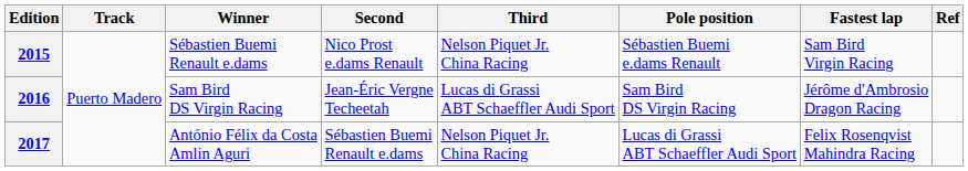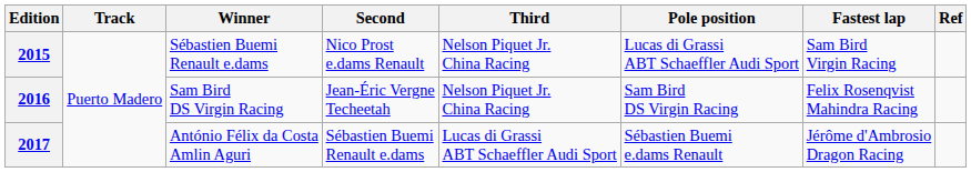 <table Class = "wikitable" style = "font-size: 90%;">
 <tr>
 <th>Edition</th>
 <th>Track</th>
 <th>Winner</th>
 <th>Second</th>
 <th>Third</th>
 <th>Pole position</th>
 <th>Fastest lap</th>
 <th>Ref</th>
 </tr>
 <tr>
 <th><a href='#'>2015</a></th>
 <td rowspan=3><a href='#'>Puerto Madero</a></td>
 <td> <a href='#'>Sébastien Buemi</a><br><a href='#'>Renault e.dams</a></td>
 <td> <a href='#'>Nico Prost</a><br><a href='#'>e.dams Renault</a></td>
 <td> <a href='#'>Nelson Piquet Jr.</a><br><a href='#'>China Racing</a></td>
-<td> <a href='#'>Sébastien Buemi</a><br><a href='#'>e.dams Renault</a></td>
+<td> <a href='#'>Lucas di Grassi</a><br><a href='#'>ABT Schaeffler Audi Sport</a></td>
 <td> <a href='#'>Sam Bird</a><br><a href='#'>Virgin Racing</a></td>
 <td align="center"></td>
 </tr>
 <tr>
 <th><a href='#'>2016</a></th>
 <td> <a href='#'>Sam Bird</a><br><a href='#'>DS Virgin Racing</a></td>
 <td> <a href='#'>Jean-Éric Vergne</a><br><a href='#'>Techeetah</a></td>
-<td> <a href='#'>Lucas di Grassi</a><br><a href='#'>ABT Schaeffler Audi Sport</a></td>
+<td> <a href='#'>Nelson Piquet Jr.</a><br><a href='#'>China Racing</a></td>
 <td> <a href='#'>Sam Bird</a><br><a href='#'>DS Virgin Racing</a></td>
-<td> <a href='#'>Jérôme d'Ambrosio</a><br><a href='#'>Dragon Racing</a></td>
+<td> <a href='#'>Felix Rosenqvist</a><br><a href='#'>Mahindra Racing</a></td>
 <td align="center"></td>
 </tr>
 <tr>
 <th><a href='#'>2017</a></th>
 <td> <a href='#'>António Félix da Costa</a><br><a href='#'>Amlin Aguri</a></td>
 <td> <a href='#'>Sébastien Buemi</a><br><a href='#'>Renault e.dams</a></td>
-<td> <a href='#'>Nelson Piquet Jr.</a><br><a href='#'>China Racing</a></td>
 <td> <a href='#'>Lucas di Grassi</a><br><a href='#'>ABT Schaeffler Audi Sport</a></td>
-<td> <a href='#'>Felix Rosenqvist</a><br><a href='#'>Mahindra Racing</a></td>
+<td> <a href='#'>Sébastien Buemi</a><br><a href='#'>e.dams Renault</a></td>
+<td> <a href='#'>Jérôme d'Ambrosio</a><br><a href='#'>Dragon Racing</a></td>
 <td align="center"></td>
 </tr>
 </table>
